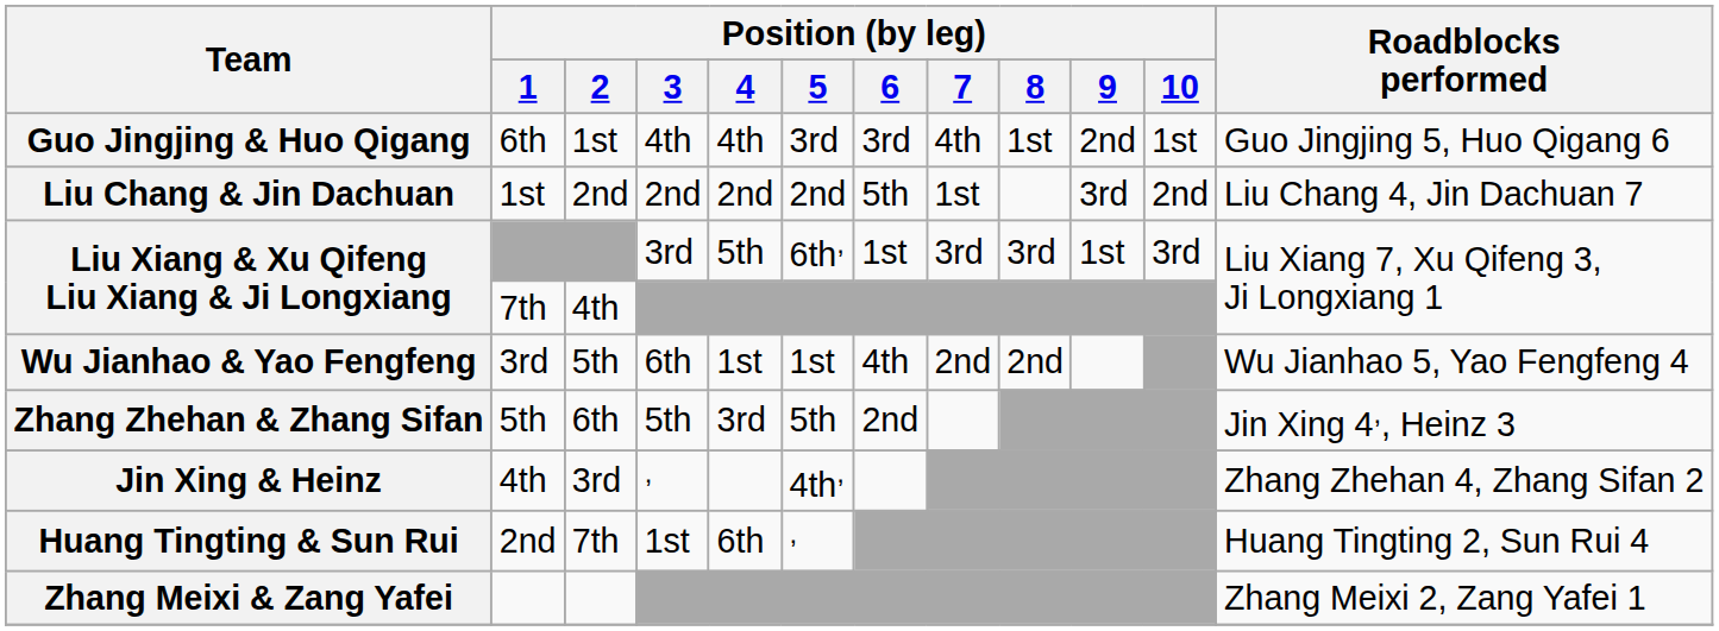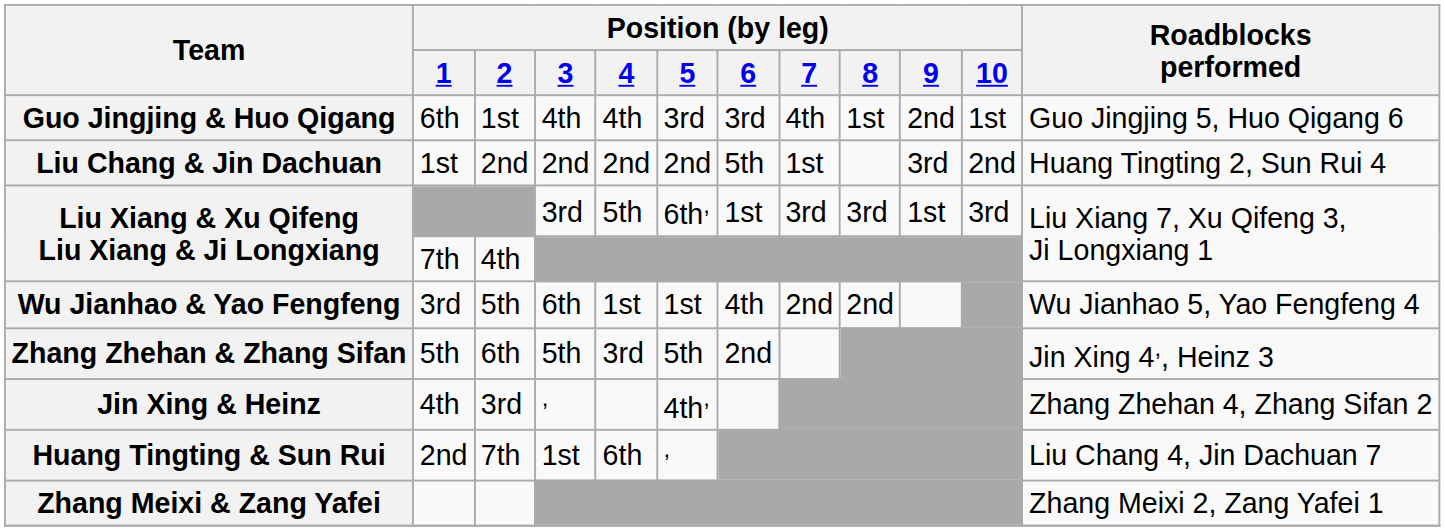 <table class=wikitable style="white-space:nowrap; font-size:95%;">
 <tr>
 <th rowspan=2>Team</th>
 <th colspan=10>Position (by leg)</th>
 <th rowspan=2>Roadblocks<br>performed</th>
 </tr>
 <tr>
 <th><a href='#'>1</a></th>
 <th><a href='#'>2</a></th>
 <th><a href='#'>3</a></th>
 <th><a href='#'>4</a></th>
 <th><a href='#'>5</a></th>
 <th><a href='#'>6</a></th>
 <th><a href='#'>7</a></th>
 <th><a href='#'>8</a></th>
 <th><a href='#'>9</a></th>
 <th><a href='#'>10</a></th>
 </tr>
 <tr>
 <th>Guo Jingjing & Huo Qigang</th>
 <td>6th</td>
 <td>1st</td>
 <td>4th</td>
 <td>4th</td>
 <td>3rd</td>
 <td>3rd</td>
 <td>4th</td>
 <td>1st</td>
 <td>2nd</td>
 <td>1st</td>
 <td>Guo Jingjing 5, Huo Qigang 6</td>
 </tr>
 <tr>
 <th>Liu Chang & Jin Dachuan</th>
 <td>1st</td>
 <td>2nd</td>
 <td>2nd</td>
 <td>2nd</td>
 <td>2nd</td>
 <td>5th</td>
 <td>1st</td>
 <td></td>
 <td>3rd</td>
 <td>2nd</td>
-<td>Liu Chang 4, Jin Dachuan 7</td>
+<td>Huang Tingting 2, Sun Rui 4</td>
 </tr>
 <tr>
 <th rowspan=2>Liu Xiang & Xu Qifeng<br>Liu Xiang & Ji Longxiang</th>
 <td colspan=2 bgcolor=darkgray></td>
 <td>3rd</td>
 <td>5th</td>
 <td>6th<sup>,</sup></td>
 <td>1st</td>
 <td>3rd</td>
 <td>3rd</td>
 <td>1st</td>
 <td>3rd</td>
 <td rowspan=2>Liu Xiang 7, Xu Qifeng 3,<br>Ji Longxiang 1</td>
 </tr>
 <tr>
 <td>7th</td>
 <td>4th</td>
 <td colspan=8 bgcolor=darkgray></td>
 </tr>
 <tr>
 <th>Wu Jianhao & Yao Fengfeng</th>
 <td>3rd</td>
 <td>5th</td>
 <td>6th</td>
 <td>1st</td>
 <td>1st</td>
 <td>4th</td>
 <td>2nd</td>
 <td>2nd</td>
 <td></td>
 <td colspan=1 bgcolor=darkgray></td>
 <td>Wu Jianhao 5,  Yao Fengfeng 4</td>
 </tr>
 <tr>
 <th>Zhang Zhehan & Zhang Sifan</th>
 <td>5th</td>
 <td>6th</td>
 <td>5th</td>
 <td>3rd</td>
 <td>5th</td>
 <td>2nd</td>
 <td></td>
 <td colspan=3 bgcolor=darkgray></td>
 <td>Jin Xing 4<sup>,</sup>, Heinz 3</td>
 </tr>
 <tr>
 <th>Jin Xing & Heinz</th>
 <td>4th</td>
 <td>3rd</td>
 <td><sup>,</sup></td>
 <td></td>
 <td>4th<sup>,</sup></td>
 <td></td>
 <td colspan=4 bgcolor=darkgray></td>
 <td>Zhang Zhehan 4, Zhang Sifan 2</td>
 </tr>
 <tr>
 <th>Huang Tingting & Sun Rui</th>
 <td>2nd</td>
 <td>7th</td>
 <td>1st</td>
 <td>6th</td>
 <td><sup>,</sup></td>
 <td colspan=5 bgcolor=darkgray></td>
-<td>Huang Tingting 2, Sun Rui 4</td>
+<td>Liu Chang 4, Jin Dachuan 7</td>
 </tr>
 <tr>
 <th>Zhang Meixi & Zang Yafei</th>
 <td></td>
 <td></td>
 <td colspan=8 bgcolor=darkgray></td>
 <td>Zhang Meixi 2, Zang Yafei 1</td>
 </tr>
 <tr>
 </tr>
 </table>
